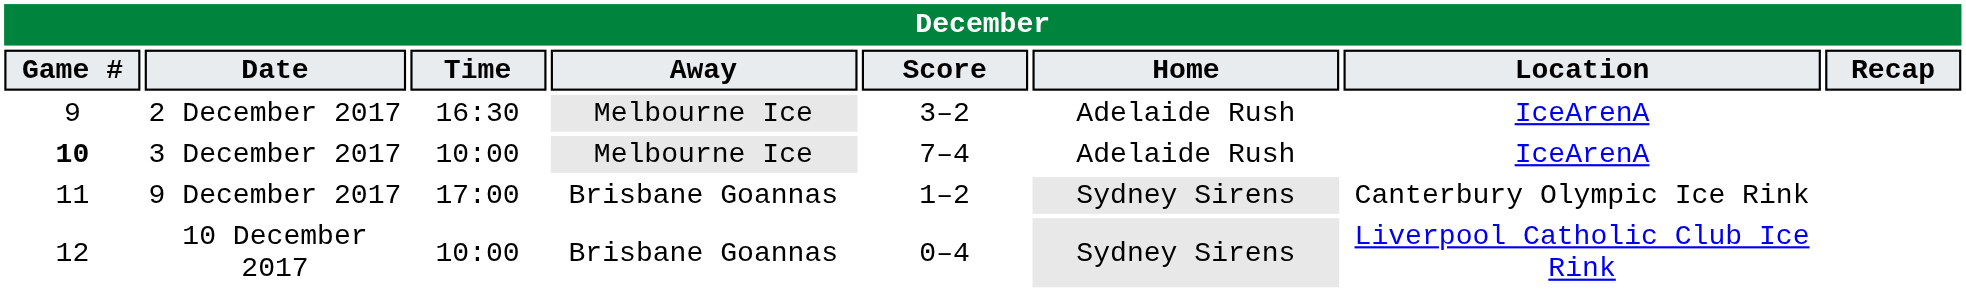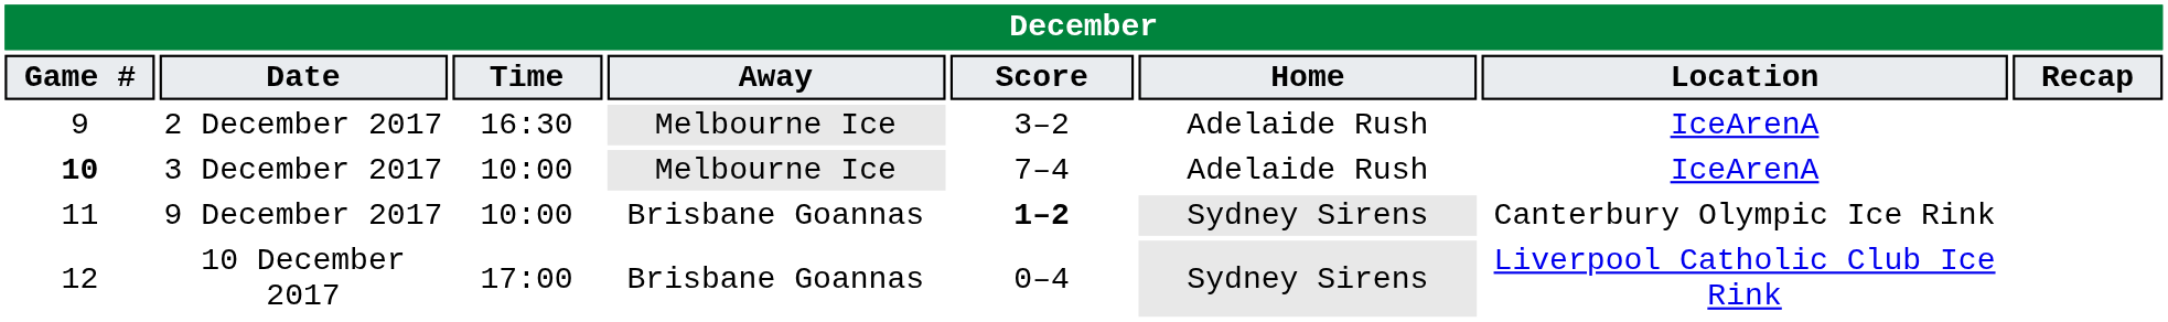 <table class="toccolours" style="width:70em;text-align: center">
 <tr>
 <th colspan="8" style="background:#00843d;color:white;border:#00843d 1px solid">December</th>
 </tr>
 <tr>
 <th style="background:#e9ecef;color:black;border:#000000 1px solid; width: 40px">Game #</th>
 <th style="background:#e9ecef;color:black;border:#000000 1px solid; width: 80px">Date</th>
 <th style="background:#e9ecef;color:black;border:#000000 1px solid; width: 40px">Time</th>
 <th style="background:#e9ecef;color:black;border:#000000 1px solid; width: 95px">Away</th>
 <th style="background:#e9ecef;color:black;border:#000000 1px solid; width: 50px">Score</th>
 <th style="background:#e9ecef;color:black;border:#000000 1px solid; width: 95px">Home</th>
 <th style="background:#e9ecef;color:black;border:#000000 1px solid; width: 150px">Location</th>
 <th style="background:#e9ecef;color:black;border:#000000 1px solid; width: 40px">Recap</th>
 </tr>
 <tr>
 <td>9</td>
 <td>2 December 2017</td>
 <td>16:30</td>
 <td bgcolor="#e8e8e8">Melbourne Ice</td>
 <td>3–2</td>
 <td>Adelaide Rush</td>
 <td><a href='#'>IceArenA</a></td>
 <td></td>
 </tr>
 <tr>
 <td><strong>10</strong></td>
 <td>3 December 2017</td>
 <td>10:00</td>
 <td bgcolor="#e8e8e8">Melbourne Ice</td>
 <td>7–4</td>
 <td>Adelaide Rush</td>
 <td><a href='#'>IceArenA</a></td>
 <td></td>
 </tr>
 <tr>
 <td>11</td>
 <td>9 December 2017</td>
-<td>17:00</td>
+<td>10:00</td>
 <td>Brisbane Goannas</td>
-<td>1–2</td>
+<td><strong>1–2</strong></td>
 <td bgcolor="#e8e8e8">Sydney Sirens</td>
 <td>Canterbury Olympic Ice Rink</td>
 <td></td>
 </tr>
 <tr>
 <td>12</td>
 <td>10 December 2017</td>
-<td>10:00</td>
+<td>17:00</td>
 <td>Brisbane Goannas</td>
 <td>0–4</td>
 <td bgcolor="#e8e8e8">Sydney Sirens</td>
 <td><a href='#'>Liverpool Catholic Club Ice Rink</a></td>
 <td></td>
 </tr>
 <tr>
 </tr>
 </table>
